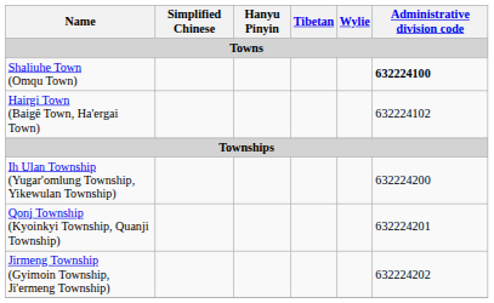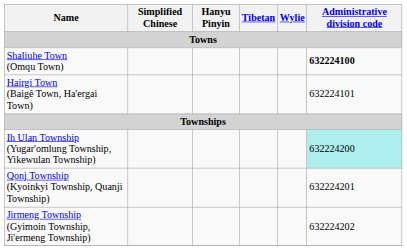 <table class="wikitable" align="center" style="width:50%; border="1">
 <tr>
 <th>Name</th>
 <th>Simplified Chinese</th>
 <th>Hanyu Pinyin</th>
 <th><a href='#'>Tibetan</a></th>
 <th><a href='#'>Wylie</a></th>
 <th><a href='#'>Administrative division code</a></th>
 </tr>
 <tr>
 <td colspan="7"  style="text-align:center; background:#d3d3d3;"><strong>Towns</strong></td>
 </tr>
 <tr --------->
 <td><a href='#'>Shaliuhe Town</a><br>(Omqu Town)</td>
 <td></td>
 <td></td>
 <td></td>
 <td></td>
 <td><strong>632224100</strong></td>
 </tr>
 <tr>
 <td><a href='#'>Hairgi Town</a><br>(Baigê Town, Ha'ergai Town)</td>
 <td></td>
 <td></td>
 <td></td>
 <td></td>
-<td>632224102</td>
+<td>632224101</td>
 </tr>
 <tr>
 <td colspan="7"  style="text-align:center; background:#d3d3d3;"><strong>Townships</strong></td>
 </tr>
 <tr --------->
 <td><a href='#'>Ih Ulan Township</a><br>(Yugar'omlung Township, Yikewulan Township)</td>
 <td></td>
 <td></td>
 <td></td>
 <td></td>
-<td>632224200</td>
+<td style="background: paleturquoise;">632224200</td>
 </tr>
 <tr>
 <td><a href='#'>Qonj Township</a><br>(Kyoinkyi Township, Quanji Township)</td>
 <td></td>
 <td></td>
 <td></td>
 <td></td>
 <td>632224201</td>
 </tr>
 <tr>
 <td><a href='#'>Jirmeng Township</a><br>(Gyimoin Township, Ji'ermeng Township)</td>
 <td></td>
 <td></td>
 <td></td>
 <td></td>
 <td>632224202</td>
 </tr>
 <tr>
 </tr>
 </table>
